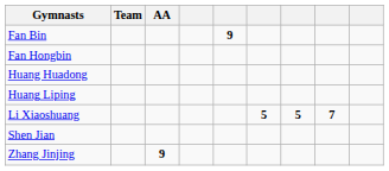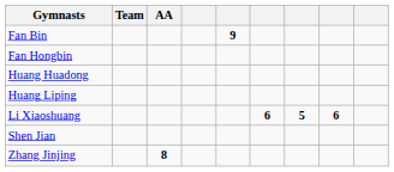 <table class="wikitable sortable collapsible autocollapse plainrowheaders" style="text-align:center; font-size:95%;">
 <tr>
 <th width=28% class=unsortable>Gymnasts</th>
 <th width=9% class=unsortable>Team</th>
 <th width=9% class=unsortable>AA</th>
 <th width=9% class=unsortable></th>
 <th width=9% class=unsortable></th>
 <th width=9% class=unsortable></th>
 <th width=9% class=unsortable></th>
 <th width=9% class=unsortable></th>
 <th width=9% class=unsortable></th>
 </tr>
 <tr>
 <td align=left><a href='#'>Fan Bin</a></td>
 <td></td>
 <td></td>
 <td></td>
 <td><strong>9</strong></td>
 <td></td>
 <td></td>
 <td></td>
 <td></td>
 </tr>
 <tr>
 <td align=left><a href='#'>Fan Hongbin</a></td>
 <td></td>
 <td></td>
 <td></td>
 <td></td>
 <td></td>
 <td></td>
 <td></td>
 <td></td>
 </tr>
 <tr>
 <td align=left><a href='#'>Huang Huadong</a></td>
 <td></td>
 <td></td>
 <td></td>
 <td></td>
 <td></td>
 <td></td>
 <td></td>
 <td></td>
 </tr>
 <tr>
 <td align=left><a href='#'>Huang Liping</a></td>
 <td></td>
 <td></td>
 <td></td>
 <td></td>
 <td></td>
 <td></td>
 <td></td>
 <td></td>
 </tr>
 <tr>
 <td align=left><a href='#'>Li Xiaoshuang</a></td>
 <td></td>
 <td></td>
 <td></td>
 <td></td>
+<td><strong>6</strong></td>
 <td><strong>5</strong></td>
-<td><strong>5</strong></td>
-<td><strong>7</strong></td>
+<td><strong>6</strong></td>
 <td></td>
 </tr>
 <tr>
 <td align=left><a href='#'>Shen Jian</a></td>
 <td></td>
 <td></td>
 <td></td>
 <td></td>
 <td></td>
 <td></td>
 <td></td>
 <td></td>
 </tr>
 <tr>
 <td align=left><a href='#'>Zhang Jinjing</a></td>
 <td></td>
-<td><strong>9</strong></td>
+<td><strong>8</strong></td>
 <td></td>
 <td></td>
 <td></td>
 <td></td>
 <td></td>
 <td></td>
 </tr>
 </table>
